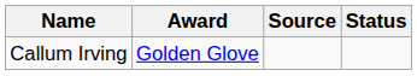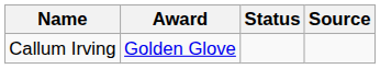 <table class="wikitable">
 <tr>
 <th>Name</th>
 <th>Award</th>
+<th>Status</th>
 <th>Source</th>
-<th>Status</th>
 </tr>
 <tr>
 <td>Callum Irving</td>
 <td><a href='#'>Golden Glove</a></td>
 <td></td>
 <td></td>
 </tr>
 </table>
